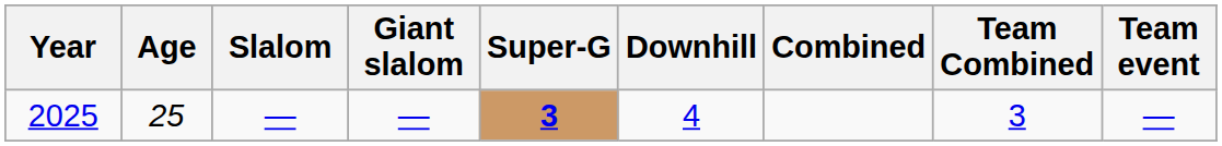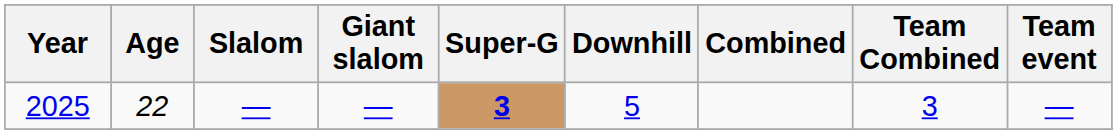 <table class=wikitable style="text-align:center">
 <tr>
 <th>  Year  </th>
 <th> Age </th>
 <th> Slalom </th>
 <th>Giant<br> slalom </th>
 <th>Super-G</th>
 <th>Downhill</th>
 <th>Combined</th>
 <th>Team<br>Combined</th>
 <th>Team<br> event </th>
 </tr>
 <tr>
 <td><a href='#'>2025</a></td>
-<td><em>25</em></td>
+<td><em>22</em></td>
 <td><a href='#'>—</a></td>
 <td><a href='#'>—</a></td>
 <td style="background:#cc9966;"><strong><a href='#'>3</a></strong></td>
-<td><a href='#'>4</a></td>
+<td><a href='#'>5</a></td>
 <td></td>
 <td><a href='#'>3</a></td>
 <td><a href='#'>—</a></td>
 </tr>
 </table>
